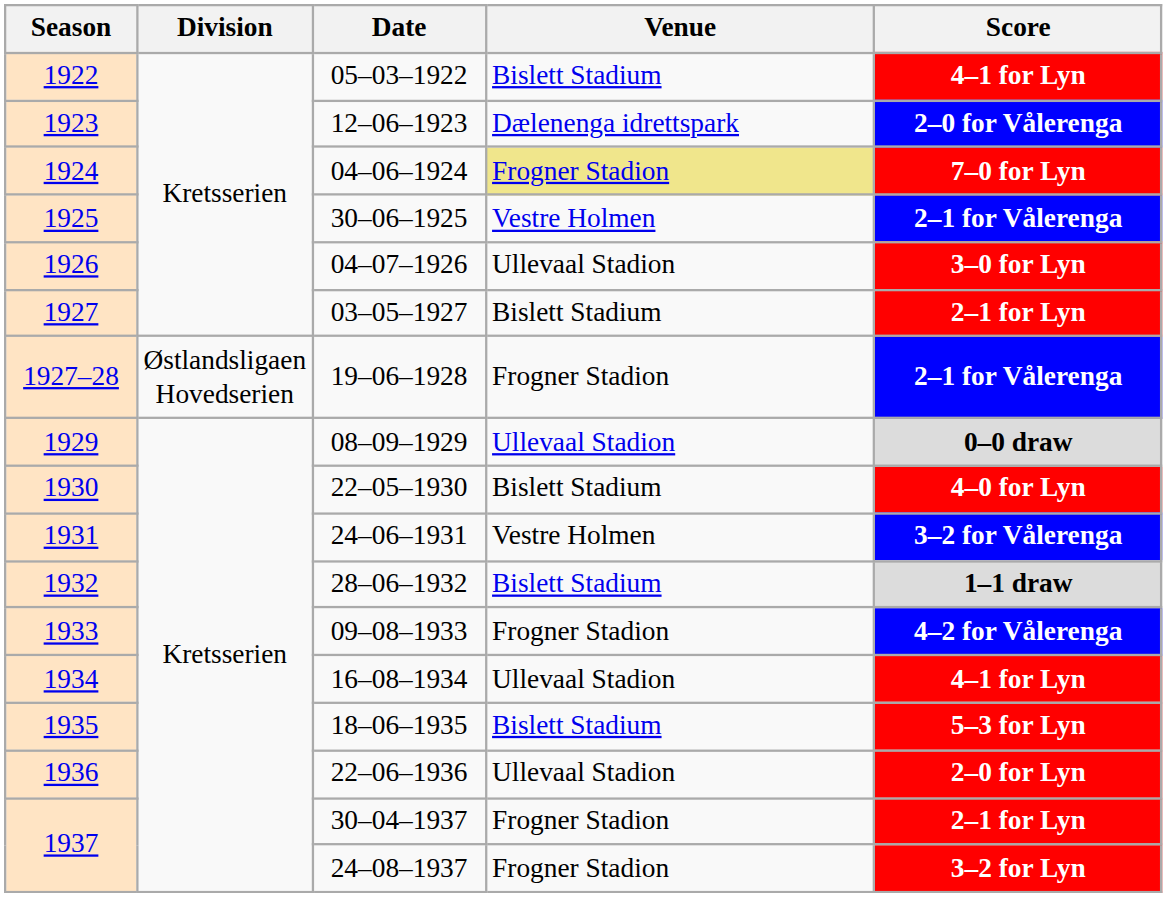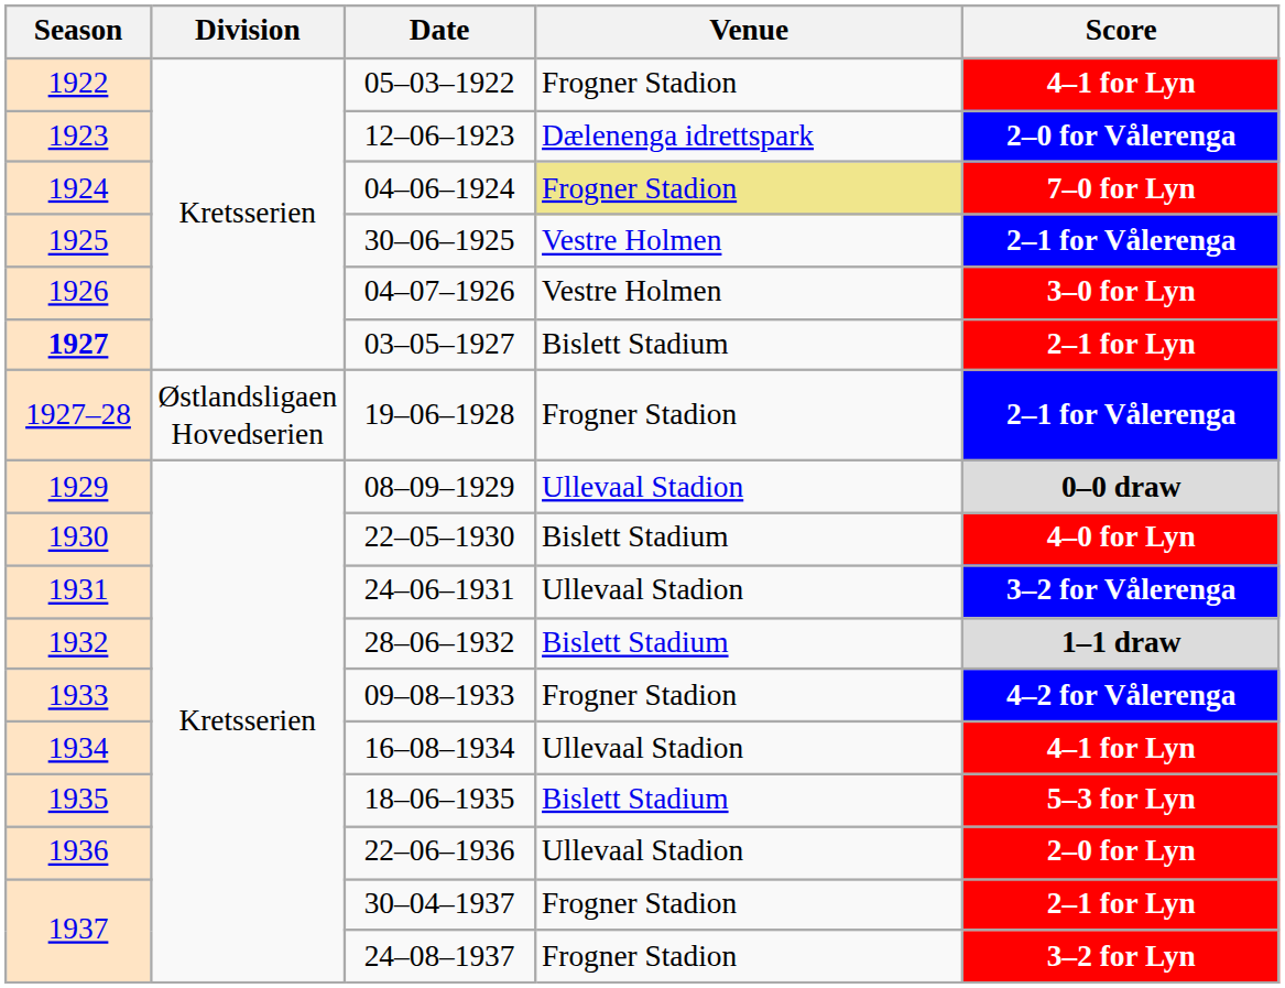 <table class="wikitable" style="text-align: center; font-size: 12px">
 <tr>
 <th width="52">Season</th>
 <th width="70">Division</th>
 <th width="70">Date</th>
 <th width="165">Venue</th>
 <th width="120">Score</th>
 </tr>
 <tr>
 <td bgcolor=#ffe4c4 rowspan=1><a href='#'>1922</a></td>
 <td rowspan=6>Kretsserien</td>
 <td>05–03–1922</td>
-<td align="left"><a href='#'>Bislett Stadium</a></td>
+<td align="left">Frogner Stadion</td>
 <td style="color:white;background:red"><strong>4–1 for Lyn</strong></td>
 </tr>
 <tr>
 <td bgcolor=#ffe4c4 rowspan=1><a href='#'>1923</a></td>
 <td>12–06–1923</td>
 <td align="left"><a href='#'>Dælenenga idrettspark</a></td>
 <td style="color:white;background:#0000FF"><strong>2–0 for Vålerenga</strong></td>
 </tr>
 <tr>
 <td bgcolor=#ffe4c4 rowspan=1><a href='#'>1924</a></td>
 <td>04–06–1924</td>
 <td align="left" style="background: khaki;"><a href='#'>Frogner Stadion</a></td>
 <td style="color:white;background:red"><strong>7–0 for Lyn</strong></td>
 </tr>
 <tr>
 <td bgcolor=#ffe4c4 rowspan=1><a href='#'>1925</a></td>
 <td>30–06–1925</td>
 <td align="left"><a href='#'>Vestre Holmen</a></td>
 <td style="color:white;background:#0000FF"><strong>2–1 for Vålerenga</strong></td>
 </tr>
 <tr>
 <td bgcolor=#ffe4c4 rowspan=1><a href='#'>1926</a></td>
 <td>04–07–1926</td>
-<td align="left">Ullevaal Stadion</td>
+<td align="left">Vestre Holmen</td>
 <td style="color:white;background:red"><strong>3–0 for Lyn</strong></td>
 </tr>
 <tr>
-<td bgcolor=#ffe4c4 rowspan=1><a href='#'>1927</a></td>
+<td bgcolor=#ffe4c4 rowspan=1><strong><a href='#'>1927</a></strong></td>
 <td>03–05–1927</td>
 <td align="left">Bislett Stadium</td>
 <td style="color:white;background:red"><strong>2–1 for Lyn</strong></td>
 </tr>
 <tr>
 <td bgcolor=#ffe4c4 rowspan=1><a href='#'>1927–28</a></td>
 <td rowspan=1>Østlandsligaen<br>Hovedserien</td>
 <td>19–06–1928</td>
 <td align="left">Frogner Stadion</td>
 <td style="color:white;background:#0000FF"><strong>2–1 for Vålerenga</strong></td>
 </tr>
 <tr>
 <td bgcolor=#ffe4c4 rowspan=1><a href='#'>1929</a></td>
 <td rowspan=12>Kretsserien</td>
 <td>08–09–1929</td>
 <td align="left"><a href='#'>Ullevaal Stadion</a></td>
 <td bgcolor=#dcdcdc><strong>0–0 draw</strong></td>
 </tr>
 <tr>
 <td bgcolor=#ffe4c4 rowspan=1><a href='#'>1930</a></td>
 <td>22–05–1930</td>
 <td align="left">Bislett Stadium</td>
 <td style="color:white;background:red"><strong>4–0 for Lyn</strong></td>
 </tr>
 <tr>
 <td bgcolor=#ffe4c4 rowspan=1><a href='#'>1931</a></td>
 <td>24–06–1931</td>
-<td align="left">Vestre Holmen</td>
+<td align="left">Ullevaal Stadion</td>
 <td style="color:white;background:#0000FF"><strong>3–2 for Vålerenga</strong></td>
 </tr>
 <tr>
 <td bgcolor=#ffe4c4 rowspan=1><a href='#'>1932</a></td>
 <td>28–06–1932</td>
 <td align="left"><a href='#'>Bislett Stadium</a></td>
 <td bgcolor=#dcdcdc><strong>1–1 draw</strong></td>
 </tr>
 <tr>
 <td bgcolor=#ffe4c4 rowspan=1><a href='#'>1933</a></td>
 <td>09–08–1933</td>
 <td align="left">Frogner Stadion</td>
 <td style="color:white;background:#0000FF"><strong>4–2 for Vålerenga</strong></td>
 </tr>
 <tr>
 <td bgcolor=#ffe4c4 rowspan=1><a href='#'>1934</a></td>
 <td>16–08–1934</td>
 <td align="left">Ullevaal Stadion</td>
 <td style="color:white;background:red"><strong>4–1 for Lyn</strong></td>
 </tr>
 <tr>
 <td bgcolor=#ffe4c4 rowspan=1><a href='#'>1935</a></td>
 <td>18–06–1935</td>
 <td align="left"><a href='#'>Bislett Stadium</a></td>
 <td style="color:white;background:red"><strong>5–3 for Lyn</strong></td>
 </tr>
 <tr>
 <td bgcolor=#ffe4c4 rowspan=1><a href='#'>1936</a></td>
 <td>22–06–1936</td>
 <td align="left">Ullevaal Stadion</td>
 <td style="color:white;background:red"><strong>2–0 for Lyn</strong></td>
 </tr>
 <tr>
 <td bgcolor=#ffe4c4 rowspan=2><a href='#'>1937</a></td>
 <td>30–04–1937</td>
 <td align="left">Frogner Stadion</td>
 <td style="color:white;background:red"><strong>2–1 for Lyn</strong></td>
 </tr>
 <tr>
 <td>24–08–1937</td>
 <td align="left">Frogner Stadion</td>
 <td style="color:white;background:red"><strong>3–2 for Lyn</strong></td>
 </tr>
 </table>
